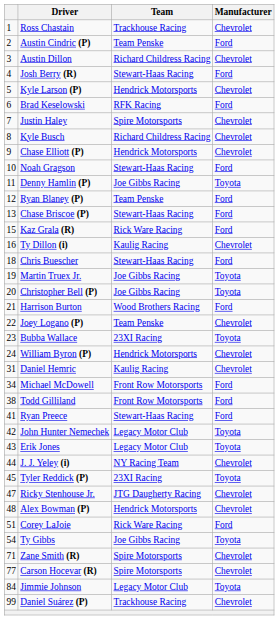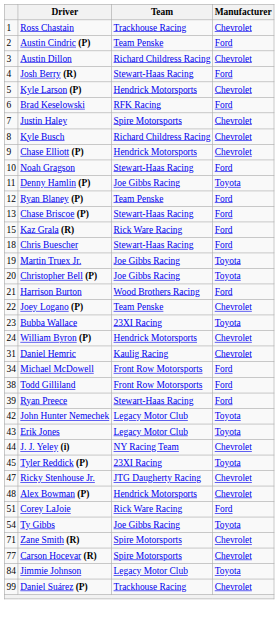 <table class="wikitable" style="font-size:95%">
 <tr>
 <th></th>
 <th>Driver</th>
 <th>Team</th>
 <th>Manufacturer</th>
 </tr>
 <tr>
 <td>1</td>
 <td><a href='#'>Ross Chastain</a></td>
 <td><a href='#'>Trackhouse Racing</a></td>
 <td><a href='#'>Chevrolet</a></td>
 </tr>
 <tr>
 <td>2</td>
 <td><a href='#'>Austin Cindric</a> <strong>(P)</strong></td>
 <td><a href='#'>Team Penske</a></td>
 <td><a href='#'>Ford</a></td>
 </tr>
 <tr>
 <td>3</td>
 <td><a href='#'>Austin Dillon</a></td>
 <td><a href='#'>Richard Childress Racing</a></td>
 <td><a href='#'>Chevrolet</a></td>
 </tr>
 <tr>
 <td>4</td>
 <td><a href='#'>Josh Berry</a> <strong>(R)</strong></td>
 <td><a href='#'>Stewart-Haas Racing</a></td>
 <td><a href='#'>Ford</a></td>
 </tr>
 <tr>
 <td>5</td>
 <td><a href='#'>Kyle Larson</a> <strong>(P)</strong></td>
 <td><a href='#'>Hendrick Motorsports</a></td>
 <td><a href='#'>Chevrolet</a></td>
 </tr>
 <tr>
 <td>6</td>
 <td><a href='#'>Brad Keselowski</a></td>
 <td><a href='#'>RFK Racing</a></td>
 <td><a href='#'>Ford</a></td>
 </tr>
 <tr>
 <td>7</td>
 <td><a href='#'>Justin Haley</a></td>
 <td><a href='#'>Spire Motorsports</a></td>
 <td><a href='#'>Chevrolet</a></td>
 </tr>
 <tr>
 <td>8</td>
 <td><a href='#'>Kyle Busch</a></td>
 <td><a href='#'>Richard Childress Racing</a></td>
 <td><a href='#'>Chevrolet</a></td>
 </tr>
 <tr>
 <td>9</td>
 <td><a href='#'>Chase Elliott</a> <strong>(P)</strong></td>
 <td><a href='#'>Hendrick Motorsports</a></td>
 <td><a href='#'>Chevrolet</a></td>
 </tr>
 <tr>
 <td>10</td>
 <td><a href='#'>Noah Gragson</a></td>
 <td><a href='#'>Stewart-Haas Racing</a></td>
 <td><a href='#'>Ford</a></td>
 </tr>
 <tr>
 <td>11</td>
 <td><a href='#'>Denny Hamlin</a> <strong>(P)</strong></td>
 <td><a href='#'>Joe Gibbs Racing</a></td>
 <td><a href='#'>Toyota</a></td>
 </tr>
 <tr>
 <td>12</td>
 <td><a href='#'>Ryan Blaney</a> <strong>(P)</strong></td>
 <td><a href='#'>Team Penske</a></td>
 <td><a href='#'>Ford</a></td>
 </tr>
 <tr>
 <td>13</td>
 <td><a href='#'>Chase Briscoe</a> <strong>(P)</strong></td>
 <td><a href='#'>Stewart-Haas Racing</a></td>
 <td><a href='#'>Ford</a></td>
 </tr>
 <tr>
 <td>15</td>
 <td><a href='#'>Kaz Grala</a> <strong>(R)</strong></td>
 <td><a href='#'>Rick Ware Racing</a></td>
 <td><a href='#'>Ford</a></td>
 </tr>
 <tr>
-<td>16</td>
-<td><a href='#'>Ty Dillon</a> <strong>(i)</strong></td>
-<td><a href='#'>Kaulig Racing</a></td>
-<td><a href='#'>Chevrolet</a></td>
-</tr>
-<tr>
 <td>18</td>
 <td><a href='#'>Chris Buescher</a></td>
 <td><a href='#'>Stewart-Haas Racing</a></td>
 <td><a href='#'>Ford</a></td>
 </tr>
 <tr>
 <td>19</td>
 <td><a href='#'>Martin Truex Jr.</a></td>
 <td><a href='#'>Joe Gibbs Racing</a></td>
 <td><a href='#'>Toyota</a></td>
 </tr>
 <tr>
 <td>20</td>
 <td><a href='#'>Christopher Bell</a> <strong>(P)</strong></td>
 <td><a href='#'>Joe Gibbs Racing</a></td>
 <td><a href='#'>Toyota</a></td>
 </tr>
 <tr>
 <td>21</td>
 <td><a href='#'>Harrison Burton</a></td>
 <td><a href='#'>Wood Brothers Racing</a></td>
 <td><a href='#'>Ford</a></td>
 </tr>
 <tr>
 <td>22</td>
 <td><a href='#'>Joey Logano</a> <strong>(P)</strong></td>
 <td><a href='#'>Team Penske</a></td>
 <td><a href='#'>Chevrolet</a></td>
 </tr>
 <tr>
 <td>23</td>
 <td><a href='#'>Bubba Wallace</a></td>
 <td><a href='#'>23XI Racing</a></td>
 <td><a href='#'>Toyota</a></td>
 </tr>
 <tr>
 <td>24</td>
 <td><a href='#'>William Byron</a> <strong>(P)</strong></td>
 <td><a href='#'>Hendrick Motorsports</a></td>
 <td><a href='#'>Chevrolet</a></td>
 </tr>
 <tr>
 <td>31</td>
 <td><a href='#'>Daniel Hemric</a></td>
 <td><a href='#'>Kaulig Racing</a></td>
 <td><a href='#'>Chevrolet</a></td>
 </tr>
 <tr>
 <td>34</td>
 <td><a href='#'>Michael McDowell</a></td>
 <td><a href='#'>Front Row Motorsports</a></td>
 <td><a href='#'>Ford</a></td>
 </tr>
 <tr>
 <td>38</td>
 <td><a href='#'>Todd Gilliland</a></td>
 <td><a href='#'>Front Row Motorsports</a></td>
 <td><a href='#'>Ford</a></td>
 </tr>
 <tr>
-<td>41</td>
+<td>39</td>
 <td><a href='#'>Ryan Preece</a></td>
 <td><a href='#'>Stewart-Haas Racing</a></td>
 <td><a href='#'>Ford</a></td>
 </tr>
 <tr>
 <td>42</td>
 <td><a href='#'>John Hunter Nemechek</a></td>
 <td><a href='#'>Legacy Motor Club</a></td>
 <td><a href='#'>Toyota</a></td>
 </tr>
 <tr>
 <td>43</td>
 <td><a href='#'>Erik Jones</a></td>
 <td><a href='#'>Legacy Motor Club</a></td>
 <td><a href='#'>Toyota</a></td>
 </tr>
 <tr>
 <td>44</td>
 <td><a href='#'>J. J. Yeley</a> <strong>(i)</strong></td>
 <td><a href='#'>NY Racing Team</a></td>
 <td><a href='#'>Chevrolet</a></td>
 </tr>
 <tr>
 <td>45</td>
 <td><a href='#'>Tyler Reddick</a> <strong>(P)</strong></td>
 <td><a href='#'>23XI Racing</a></td>
 <td><a href='#'>Toyota</a></td>
 </tr>
 <tr>
 <td>47</td>
 <td><a href='#'>Ricky Stenhouse Jr.</a></td>
 <td><a href='#'>JTG Daugherty Racing</a></td>
 <td><a href='#'>Chevrolet</a></td>
 </tr>
 <tr>
 <td>48</td>
 <td><a href='#'>Alex Bowman</a> <strong>(P)</strong></td>
 <td><a href='#'>Hendrick Motorsports</a></td>
 <td><a href='#'>Chevrolet</a></td>
 </tr>
 <tr>
 <td>51</td>
 <td><a href='#'>Corey LaJoie</a></td>
 <td><a href='#'>Rick Ware Racing</a></td>
 <td><a href='#'>Ford</a></td>
 </tr>
 <tr>
 <td>54</td>
 <td><a href='#'>Ty Gibbs</a></td>
 <td><a href='#'>Joe Gibbs Racing</a></td>
 <td><a href='#'>Toyota</a></td>
 </tr>
 <tr>
 <td>71</td>
 <td><a href='#'>Zane Smith</a> <strong>(R)</strong></td>
 <td><a href='#'>Spire Motorsports</a></td>
 <td><a href='#'>Chevrolet</a></td>
 </tr>
 <tr>
 <td>77</td>
 <td><a href='#'>Carson Hocevar</a> <strong>(R)</strong></td>
 <td><a href='#'>Spire Motorsports</a></td>
 <td><a href='#'>Chevrolet</a></td>
 </tr>
 <tr>
 <td>84</td>
 <td><a href='#'>Jimmie Johnson</a></td>
 <td><a href='#'>Legacy Motor Club</a></td>
 <td><a href='#'>Toyota</a></td>
 </tr>
 <tr>
 <td>99</td>
 <td><a href='#'>Daniel Suárez</a> <strong>(P)</strong></td>
 <td><a href='#'>Trackhouse Racing</a></td>
 <td><a href='#'>Chevrolet</a></td>
 </tr>
 <tr>
 <th colspan="4"></th>
 </tr>
 </table>
